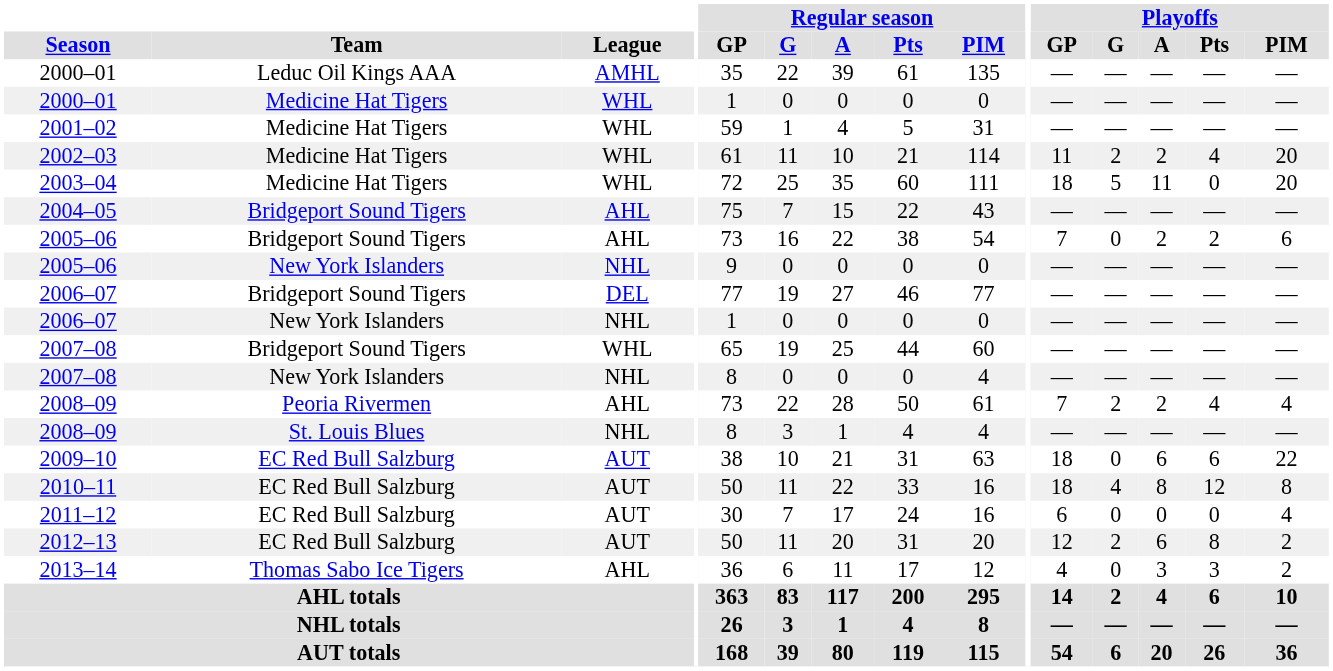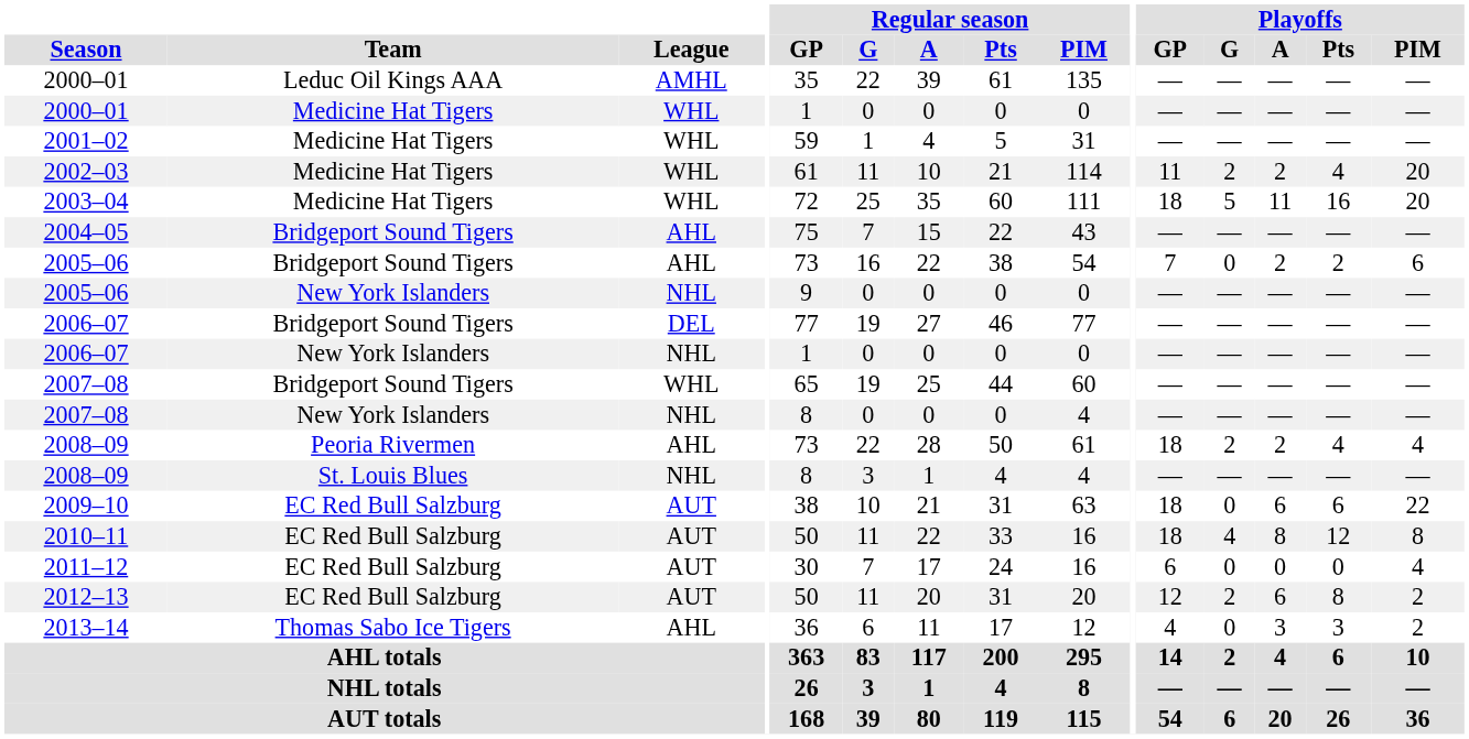 <table border="0" cellpadding="1" cellspacing="0" style="text-align:center; width:60em">
 <tr bgcolor="#e0e0e0">
 <th colspan="3" bgcolor="#ffffff"></th>
 <th rowspan="99" bgcolor="#ffffff"></th>
 <th colspan="5"><a href='#'>Regular season</a></th>
 <th rowspan="99" bgcolor="#ffffff"></th>
 <th colspan="5"><a href='#'>Playoffs</a></th>
 </tr>
 <tr bgcolor="#e0e0e0">
 <th><a href='#'>Season</a></th>
 <th>Team</th>
 <th>League</th>
 <th>GP</th>
 <th><a href='#'>G</a></th>
 <th><a href='#'>A</a></th>
 <th><a href='#'>Pts</a></th>
 <th><a href='#'>PIM</a></th>
 <th>GP</th>
 <th>G</th>
 <th>A</th>
 <th>Pts</th>
 <th>PIM</th>
 </tr>
 <tr>
 <td>2000–01</td>
 <td>Leduc Oil Kings AAA</td>
 <td><a href='#'>AMHL</a></td>
 <td>35</td>
 <td>22</td>
 <td>39</td>
 <td>61</td>
 <td>135</td>
 <td>—</td>
 <td>—</td>
 <td>—</td>
 <td>—</td>
 <td>—</td>
 </tr>
 <tr bgcolor="#f0f0f0">
 <td><a href='#'>2000–01</a></td>
 <td><a href='#'>Medicine Hat Tigers</a></td>
 <td><a href='#'>WHL</a></td>
 <td>1</td>
 <td>0</td>
 <td>0</td>
 <td>0</td>
 <td>0</td>
 <td>—</td>
 <td>—</td>
 <td>—</td>
 <td>—</td>
 <td>—</td>
 </tr>
 <tr>
 <td><a href='#'>2001–02</a></td>
 <td>Medicine Hat Tigers</td>
 <td>WHL</td>
 <td>59</td>
 <td>1</td>
 <td>4</td>
 <td>5</td>
 <td>31</td>
 <td>—</td>
 <td>—</td>
 <td>—</td>
 <td>—</td>
 <td>—</td>
 </tr>
 <tr bgcolor="#f0f0f0">
 <td><a href='#'>2002–03</a></td>
 <td>Medicine Hat Tigers</td>
 <td>WHL</td>
 <td>61</td>
 <td>11</td>
 <td>10</td>
 <td>21</td>
 <td>114</td>
 <td>11</td>
 <td>2</td>
 <td>2</td>
 <td>4</td>
 <td>20</td>
 </tr>
 <tr>
 <td><a href='#'>2003–04</a></td>
 <td>Medicine Hat Tigers</td>
 <td>WHL</td>
 <td>72</td>
 <td>25</td>
 <td>35</td>
 <td>60</td>
 <td>111</td>
 <td>18</td>
 <td>5</td>
 <td>11</td>
-<td>0</td>
+<td>16</td>
 <td>20</td>
 </tr>
 <tr bgcolor="#f0f0f0">
 <td><a href='#'>2004–05</a></td>
 <td><a href='#'>Bridgeport Sound Tigers</a></td>
 <td><a href='#'>AHL</a></td>
 <td>75</td>
 <td>7</td>
 <td>15</td>
 <td>22</td>
 <td>43</td>
 <td>—</td>
 <td>—</td>
 <td>—</td>
 <td>—</td>
 <td>—</td>
 </tr>
 <tr>
 <td><a href='#'>2005–06</a></td>
 <td>Bridgeport Sound Tigers</td>
 <td>AHL</td>
 <td>73</td>
 <td>16</td>
 <td>22</td>
 <td>38</td>
 <td>54</td>
 <td>7</td>
 <td>0</td>
 <td>2</td>
 <td>2</td>
 <td>6</td>
 </tr>
 <tr bgcolor="#f0f0f0">
 <td><a href='#'>2005–06</a></td>
 <td><a href='#'>New York Islanders</a></td>
 <td><a href='#'>NHL</a></td>
 <td>9</td>
 <td>0</td>
 <td>0</td>
 <td>0</td>
 <td>0</td>
 <td>—</td>
 <td>—</td>
 <td>—</td>
 <td>—</td>
 <td>—</td>
 </tr>
 <tr>
 <td><a href='#'>2006–07</a></td>
 <td>Bridgeport Sound Tigers</td>
 <td><a href='#'>DEL</a></td>
 <td>77</td>
 <td>19</td>
 <td>27</td>
 <td>46</td>
 <td>77</td>
 <td>—</td>
 <td>—</td>
 <td>—</td>
 <td>—</td>
 <td>—</td>
 </tr>
 <tr bgcolor="#f0f0f0">
 <td><a href='#'>2006–07</a></td>
 <td>New York Islanders</td>
 <td>NHL</td>
 <td>1</td>
 <td>0</td>
 <td>0</td>
 <td>0</td>
 <td>0</td>
 <td>—</td>
 <td>—</td>
 <td>—</td>
 <td>—</td>
 <td>—</td>
 </tr>
 <tr>
 <td><a href='#'>2007–08</a></td>
 <td>Bridgeport Sound Tigers</td>
 <td>WHL</td>
 <td>65</td>
 <td>19</td>
 <td>25</td>
 <td>44</td>
 <td>60</td>
 <td>—</td>
 <td>—</td>
 <td>—</td>
 <td>—</td>
 <td>—</td>
 </tr>
 <tr bgcolor="#f0f0f0">
 <td><a href='#'>2007–08</a></td>
 <td>New York Islanders</td>
 <td>NHL</td>
 <td>8</td>
 <td>0</td>
 <td>0</td>
 <td>0</td>
 <td>4</td>
 <td>—</td>
 <td>—</td>
 <td>—</td>
 <td>—</td>
 <td>—</td>
 </tr>
 <tr>
 <td><a href='#'>2008–09</a></td>
 <td><a href='#'>Peoria Rivermen</a></td>
 <td>AHL</td>
 <td>73</td>
 <td>22</td>
 <td>28</td>
 <td>50</td>
 <td>61</td>
-<td>7</td>
+<td>18</td>
 <td>2</td>
 <td>2</td>
 <td>4</td>
 <td>4</td>
 </tr>
 <tr bgcolor="#f0f0f0">
 <td><a href='#'>2008–09</a></td>
 <td><a href='#'>St. Louis Blues</a></td>
 <td>NHL</td>
 <td>8</td>
 <td>3</td>
 <td>1</td>
 <td>4</td>
 <td>4</td>
 <td>—</td>
 <td>—</td>
 <td>—</td>
 <td>—</td>
 <td>—</td>
 </tr>
 <tr>
 <td><a href='#'>2009–10</a></td>
 <td><a href='#'>EC Red Bull Salzburg</a></td>
 <td><a href='#'>AUT</a></td>
 <td>38</td>
 <td>10</td>
 <td>21</td>
 <td>31</td>
 <td>63</td>
 <td>18</td>
 <td>0</td>
 <td>6</td>
 <td>6</td>
 <td>22</td>
 </tr>
 <tr bgcolor="#f0f0f0">
 <td><a href='#'>2010–11</a></td>
 <td>EC Red Bull Salzburg</td>
 <td>AUT</td>
 <td>50</td>
 <td>11</td>
 <td>22</td>
 <td>33</td>
 <td>16</td>
 <td>18</td>
 <td>4</td>
 <td>8</td>
 <td>12</td>
 <td>8</td>
 </tr>
 <tr>
 <td><a href='#'>2011–12</a></td>
 <td>EC Red Bull Salzburg</td>
 <td>AUT</td>
 <td>30</td>
 <td>7</td>
 <td>17</td>
 <td>24</td>
 <td>16</td>
 <td>6</td>
 <td>0</td>
 <td>0</td>
 <td>0</td>
 <td>4</td>
 </tr>
 <tr bgcolor="#f0f0f0">
 <td><a href='#'>2012–13</a></td>
 <td>EC Red Bull Salzburg</td>
 <td>AUT</td>
 <td>50</td>
 <td>11</td>
 <td>20</td>
 <td>31</td>
 <td>20</td>
 <td>12</td>
 <td>2</td>
 <td>6</td>
 <td>8</td>
 <td>2</td>
 </tr>
 <tr>
 <td><a href='#'>2013–14</a></td>
 <td><a href='#'>Thomas Sabo Ice Tigers</a></td>
 <td>AHL</td>
 <td>36</td>
 <td>6</td>
 <td>11</td>
 <td>17</td>
 <td>12</td>
 <td>4</td>
 <td>0</td>
 <td>3</td>
 <td>3</td>
 <td>2</td>
 </tr>
 <tr bgcolor="#e0e0e0">
 <th colspan="3">AHL totals</th>
 <th>363</th>
 <th>83</th>
 <th>117</th>
 <th>200</th>
 <th>295</th>
 <th>14</th>
 <th>2</th>
 <th>4</th>
 <th>6</th>
 <th>10</th>
 </tr>
 <tr bgcolor="#e0e0e0">
 <th colspan="3">NHL totals</th>
 <th>26</th>
 <th>3</th>
 <th>1</th>
 <th>4</th>
 <th>8</th>
 <th>—</th>
 <th>—</th>
 <th>—</th>
 <th>—</th>
 <th>—</th>
 </tr>
 <tr bgcolor="#e0e0e0">
 <th colspan="3">AUT totals</th>
 <th>168</th>
 <th>39</th>
 <th>80</th>
 <th>119</th>
 <th>115</th>
 <th>54</th>
 <th>6</th>
 <th>20</th>
 <th>26</th>
 <th>36</th>
 </tr>
 </table>
